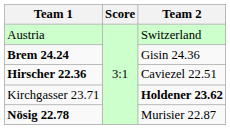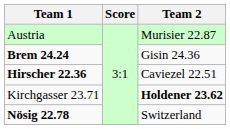 <table class="wikitable">
 <tr>
 <th>Team 1</th>
 <th>Score</th>
 <th>Team 2</th>
 </tr>
 <tr style="background:#cfc;">
 <td> Austria</td>
 <td rowspan=5 align="center">3:1</td>
-<td> Switzerland</td>
+<td>Murisier 22.87</td>
 </tr>
 <tr>
 <td><strong>Brem 24.24</strong></td>
 <td>Gisin 24.36</td>
 </tr>
 <tr>
 <td><strong>Hirscher 22.36</strong></td>
 <td>Caviezel 22.51</td>
 </tr>
 <tr>
 <td>Kirchgasser 23.71</td>
 <td><strong>Holdener 23.62</strong></td>
 </tr>
 <tr>
 <td><strong>Nösig 22.78</strong></td>
-<td>Murisier 22.87</td>
+<td> Switzerland</td>
 </tr>
 </table>
